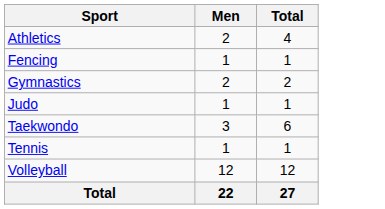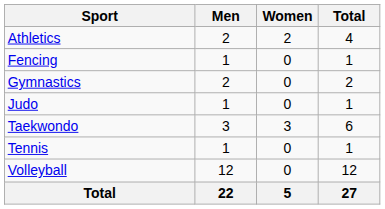 <table class="wikitable" style="text-align:center; font-size: 95%">
 <tr>
 <th width=200>Sport</th>
 <th width=60>Men</th>
+<th width=60>Women</th>
 <th width=60>Total</th>
 </tr>
 <tr>
 <td align=left><a href='#'>Athletics</a></td>
+<td>2</td>
 <td>2</td>
 <td>4</td>
 </tr>
 <tr>
 <td align=left><a href='#'>Fencing</a></td>
 <td>1</td>
+<td>0</td>
 <td>1</td>
 </tr>
 <tr>
 <td align=left><a href='#'>Gymnastics</a></td>
 <td>2</td>
+<td>0</td>
 <td>2</td>
 </tr>
 <tr>
 <td align=left><a href='#'>Judo</a></td>
 <td>1</td>
+<td>0</td>
 <td>1</td>
 </tr>
 <tr>
 <td align=left><a href='#'>Taekwondo</a></td>
+<td>3</td>
 <td>3</td>
 <td>6</td>
 </tr>
 <tr>
 <td align=left><a href='#'>Tennis</a></td>
 <td>1</td>
+<td>0</td>
 <td>1</td>
 </tr>
 <tr>
 <td align=left><a href='#'>Volleyball</a></td>
 <td>12</td>
+<td>0</td>
 <td>12</td>
 </tr>
 <tr>
 <th align=left>Total</th>
 <th>22</th>
+<th>5</th>
 <th>27</th>
 </tr>
 </table>
